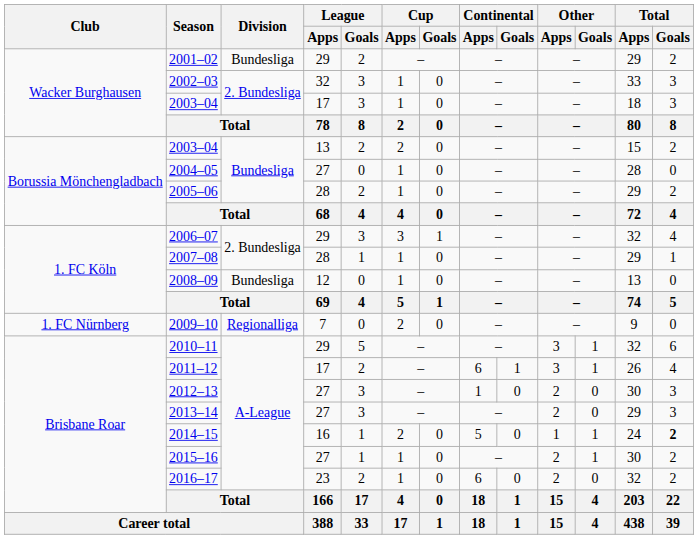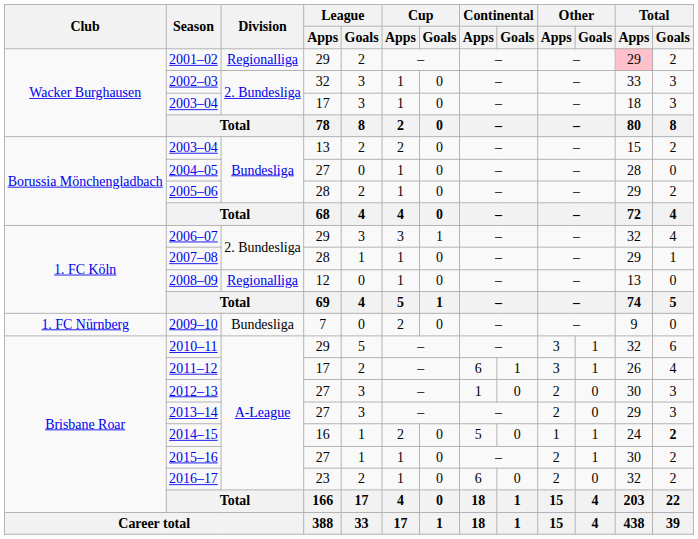 <table class="wikitable" style="text-align:center">
 <tr>
 <th rowspan="2">Club</th>
 <th rowspan="2">Season</th>
 <th rowspan="2">Division</th>
 <th colspan="2">League</th>
 <th colspan="2">Cup</th>
 <th colspan="2">Continental</th>
 <th colspan="2">Other</th>
 <th colspan="2">Total</th>
 </tr>
 <tr>
 <th>Apps</th>
 <th>Goals</th>
 <th>Apps</th>
 <th>Goals</th>
 <th>Apps</th>
 <th>Goals</th>
 <th>Apps</th>
 <th>Goals</th>
 <th>Apps</th>
 <th>Goals</th>
 </tr>
 <tr>
 <td rowspan="4"><a href='#'>Wacker Burghausen</a></td>
 <td><a href='#'>2001–02</a></td>
-<td>Bundesliga</td>
+<td><a href='#'>Regionalliga</a></td>
 <td>29</td>
 <td>2</td>
 <td colspan="2">–</td>
 <td colspan="2">–</td>
 <td colspan="2">–</td>
-<td>29</td>
+<td style="background: pink;">29</td>
 <td>2</td>
 </tr>
 <tr>
 <td><a href='#'>2002–03</a></td>
 <td rowspan="2"><a href='#'>2. Bundesliga</a></td>
 <td>32</td>
 <td>3</td>
 <td>1</td>
 <td>0</td>
 <td colspan="2">–</td>
 <td colspan="2">–</td>
 <td>33</td>
 <td>3</td>
 </tr>
 <tr>
 <td><a href='#'>2003–04</a></td>
 <td>17</td>
 <td>3</td>
 <td>1</td>
 <td>0</td>
 <td colspan="2">–</td>
 <td colspan="2">–</td>
 <td>18</td>
 <td>3</td>
 </tr>
 <tr>
 <th colspan="2">Total</th>
 <th>78</th>
 <th>8</th>
 <th>2</th>
 <th>0</th>
 <th colspan="2">–</th>
 <th colspan="2">–</th>
 <th>80</th>
 <th>8</th>
 </tr>
 <tr>
 <td rowspan="4"><a href='#'>Borussia Mönchengladbach</a></td>
 <td><a href='#'>2003–04</a></td>
 <td rowspan="3"><a href='#'>Bundesliga</a></td>
 <td>13</td>
 <td>2</td>
 <td>2</td>
 <td>0</td>
 <td colspan="2">–</td>
 <td colspan="2">–</td>
 <td>15</td>
 <td>2</td>
 </tr>
 <tr>
 <td><a href='#'>2004–05</a></td>
 <td>27</td>
 <td>0</td>
 <td>1</td>
 <td>0</td>
 <td colspan="2">–</td>
 <td colspan="2">–</td>
 <td>28</td>
 <td>0</td>
 </tr>
 <tr>
 <td><a href='#'>2005–06</a></td>
 <td>28</td>
 <td>2</td>
 <td>1</td>
 <td>0</td>
 <td colspan="2">–</td>
 <td colspan="2">–</td>
 <td>29</td>
 <td>2</td>
 </tr>
 <tr>
 <th colspan="2">Total</th>
 <th>68</th>
 <th>4</th>
 <th>4</th>
 <th>0</th>
 <th colspan="2">–</th>
 <th colspan="2">–</th>
 <th>72</th>
 <th>4</th>
 </tr>
 <tr>
 <td rowspan="4"><a href='#'>1. FC Köln</a></td>
 <td><a href='#'>2006–07</a></td>
 <td rowspan="2">2. Bundesliga</td>
 <td>29</td>
 <td>3</td>
 <td>3</td>
 <td>1</td>
 <td colspan="2">–</td>
 <td colspan="2">–</td>
 <td>32</td>
 <td>4</td>
 </tr>
 <tr>
 <td><a href='#'>2007–08</a></td>
 <td>28</td>
 <td>1</td>
 <td>1</td>
 <td>0</td>
 <td colspan="2">–</td>
 <td colspan="2">–</td>
 <td>29</td>
 <td>1</td>
 </tr>
 <tr>
 <td><a href='#'>2008–09</a></td>
-<td>Bundesliga</td>
+<td><a href='#'>Regionalliga</a></td>
 <td>12</td>
 <td>0</td>
 <td>1</td>
 <td>0</td>
 <td colspan="2">–</td>
 <td colspan="2">–</td>
 <td>13</td>
 <td>0</td>
 </tr>
 <tr>
 <th colspan="2">Total</th>
 <th>69</th>
 <th>4</th>
 <th>5</th>
 <th>1</th>
 <th colspan="2">–</th>
 <th colspan="2">–</th>
 <th>74</th>
 <th>5</th>
 </tr>
 <tr>
 <td><a href='#'>1. FC Nürnberg</a></td>
 <td><a href='#'>2009–10</a></td>
-<td><a href='#'>Regionalliga</a></td>
+<td>Bundesliga</td>
 <td>7</td>
 <td>0</td>
 <td>2</td>
 <td>0</td>
 <td colspan="2">–</td>
 <td colspan="2">–</td>
 <td>9</td>
 <td>0</td>
 </tr>
 <tr>
 <td rowspan="8"><a href='#'>Brisbane Roar</a></td>
 <td><a href='#'>2010–11</a></td>
 <td rowspan="7"><a href='#'>A-League</a></td>
 <td>29</td>
 <td>5</td>
 <td colspan="2">–</td>
 <td colspan="2">–</td>
 <td>3</td>
 <td>1</td>
 <td>32</td>
 <td>6</td>
 </tr>
 <tr>
 <td><a href='#'>2011–12</a></td>
 <td>17</td>
 <td>2</td>
 <td colspan="2">–</td>
 <td>6</td>
 <td>1</td>
 <td>3</td>
 <td>1</td>
 <td>26</td>
 <td>4</td>
 </tr>
 <tr>
 <td><a href='#'>2012–13</a></td>
 <td>27</td>
 <td>3</td>
 <td colspan="2">–</td>
 <td>1</td>
 <td>0</td>
 <td>2</td>
 <td>0</td>
 <td>30</td>
 <td>3</td>
 </tr>
 <tr>
 <td><a href='#'>2013–14</a></td>
 <td>27</td>
 <td>3</td>
 <td colspan="2">–</td>
 <td colspan="2">–</td>
 <td>2</td>
 <td>0</td>
 <td>29</td>
 <td>3</td>
 </tr>
 <tr>
 <td><a href='#'>2014–15</a></td>
 <td>16</td>
 <td>1</td>
 <td>2</td>
 <td>0</td>
 <td>5</td>
 <td>0</td>
 <td>1</td>
 <td>1</td>
 <td>24</td>
 <td><strong>2</strong></td>
 </tr>
 <tr>
 <td><a href='#'>2015–16</a></td>
 <td>27</td>
 <td>1</td>
 <td>1</td>
 <td>0</td>
 <td colspan="2">–</td>
 <td>2</td>
 <td>1</td>
 <td>30</td>
 <td>2</td>
 </tr>
 <tr>
 <td><a href='#'>2016–17</a></td>
 <td>23</td>
 <td>2</td>
 <td>1</td>
 <td>0</td>
 <td>6</td>
 <td>0</td>
 <td>2</td>
 <td>0</td>
 <td>32</td>
 <td>2</td>
 </tr>
 <tr>
 <th colspan="2">Total</th>
 <th>166</th>
 <th>17</th>
 <th>4</th>
 <th>0</th>
 <th>18</th>
 <th>1</th>
 <th>15</th>
 <th>4</th>
 <th>203</th>
 <th>22</th>
 </tr>
 <tr>
 <th colspan="3">Career total</th>
 <th>388</th>
 <th>33</th>
 <th>17</th>
 <th>1</th>
 <th>18</th>
 <th>1</th>
 <th>15</th>
 <th>4</th>
 <th>438</th>
 <th>39</th>
 </tr>
 </table>
